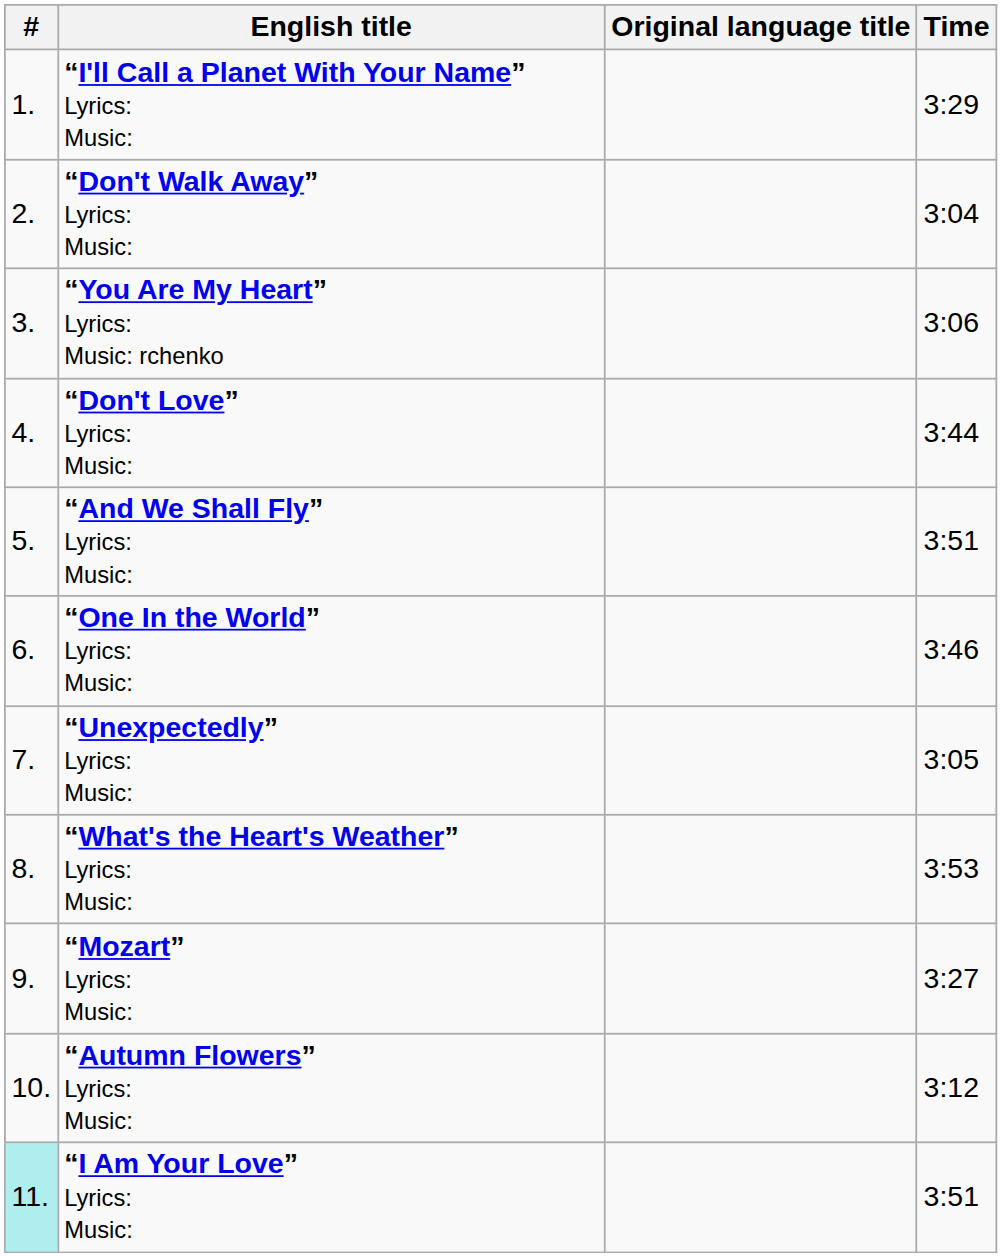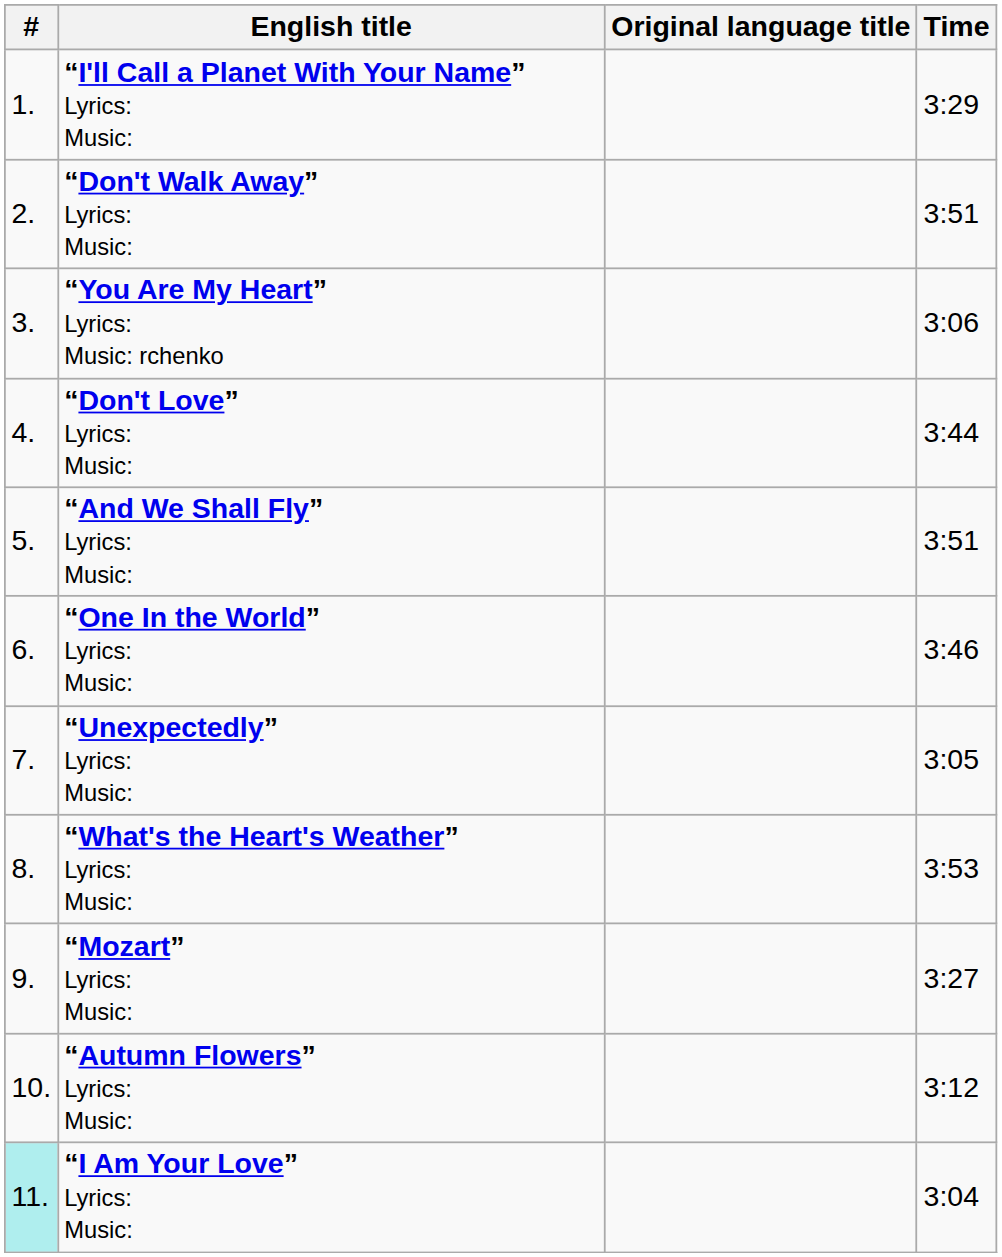 <table class="wikitable">
 <tr>
 <th>#</th>
 <th width="300">English title</th>
 <th>Original language title</th>
 <th>Time</th>
 </tr>
 <tr>
 <td>1.</td>
 <td><strong>“<a href='#'>I'll Call a Planet With Your Name</a>”</strong><br><small>Lyrics:</small> <br><small>Music:</small></td>
 <td></td>
 <td>3:29</td>
 </tr>
 <tr>
 <td>2.</td>
 <td><strong>“<a href='#'>Don't Walk Away</a>”</strong><br><small>Lyrics:</small> <br><small>Music:</small></td>
 <td></td>
-<td>3:04</td>
+<td>3:51</td>
 </tr>
 <tr>
 <td>3.</td>
 <td><strong>“<a href='#'>You Are My Heart</a>”</strong><br><small>Lyrics:</small> <br><small>Music: rchenko</small></td>
 <td></td>
 <td>3:06</td>
 </tr>
 <tr>
 <td>4.</td>
 <td><strong>“<a href='#'>Don't Love</a>”</strong><br><small>Lyrics:</small> <br><small>Music:</small></td>
 <td></td>
 <td>3:44</td>
 </tr>
 <tr>
 <td>5.</td>
 <td><strong>“<a href='#'>And We Shall Fly</a>”</strong><br><small>Lyrics:</small> <br><small>Music:</small></td>
 <td></td>
 <td>3:51</td>
 </tr>
 <tr>
 <td>6.</td>
 <td><strong>“<a href='#'>One In the World</a>”</strong><br><small>Lyrics:</small> <br><small>Music:</small></td>
 <td></td>
 <td>3:46</td>
 </tr>
 <tr>
 <td>7.</td>
 <td><strong>“<a href='#'>Unexpectedly</a>”</strong><br><small>Lyrics:</small> <br><small>Music:</small></td>
 <td></td>
 <td>3:05</td>
 </tr>
 <tr>
 <td>8.</td>
 <td><strong>“<a href='#'>What's the Heart's Weather</a>”</strong><br><small>Lyrics:</small> <br><small>Music:</small></td>
 <td></td>
 <td>3:53</td>
 </tr>
 <tr>
 <td>9.</td>
 <td><strong>“<a href='#'>Mozart</a>”</strong><br><small>Lyrics:</small> <br><small>Music:</small></td>
 <td></td>
 <td>3:27</td>
 </tr>
 <tr>
 <td>10.</td>
 <td><strong>“<a href='#'>Autumn Flowers</a>”</strong><br><small>Lyrics:</small> <br><small>Music:</small></td>
 <td></td>
 <td>3:12</td>
 </tr>
 <tr>
 <td style="background: paleturquoise;">11.</td>
 <td><strong>“<a href='#'>I Am Your Love</a>”</strong><br><small>Lyrics:</small> <br><small>Music:</small></td>
 <td></td>
-<td>3:51</td>
+<td>3:04</td>
 </tr>
 <tr>
 </tr>
 </table>
